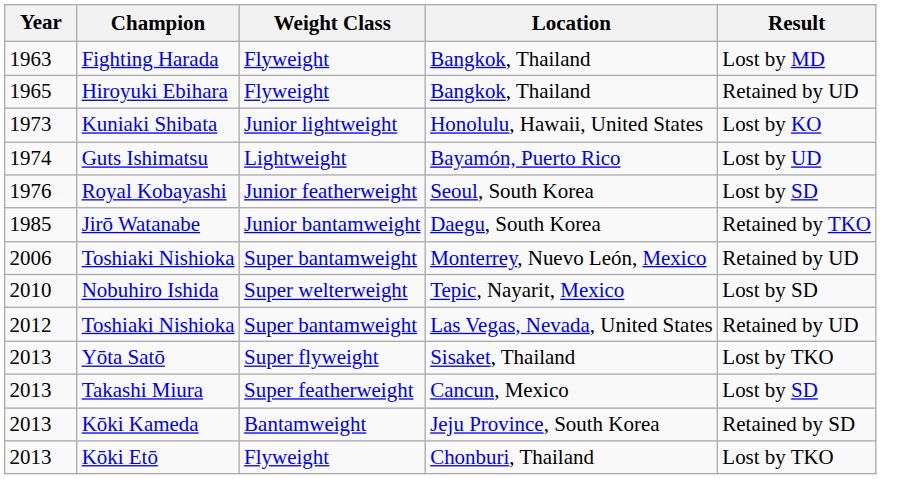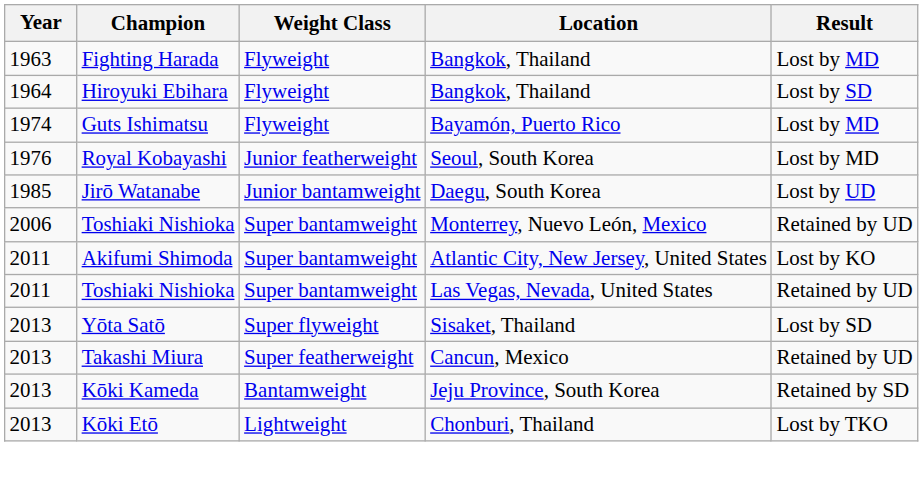 <table class="wikitable">
 <tr>
 <th>Year　</th>
 <th>Champion</th>
 <th>Weight Class</th>
 <th>Location</th>
 <th>Result</th>
 </tr>
 <tr>
 <td>1963</td>
 <td><a href='#'>Fighting Harada</a></td>
 <td><a href='#'>Flyweight</a></td>
 <td><a href='#'>Bangkok</a>, Thailand</td>
 <td>Lost by <a href='#'>MD</a></td>
 </tr>
 <tr>
-<td>1965</td>
+<td>1964</td>
 <td><a href='#'>Hiroyuki Ebihara</a></td>
 <td><a href='#'>Flyweight</a></td>
 <td><a href='#'>Bangkok</a>, Thailand</td>
-<td>Retained by UD</td>
-</tr>
-<tr>
-<td>1973</td>
-<td><a href='#'>Kuniaki Shibata</a></td>
-<td><a href='#'>Junior lightweight</a></td>
-<td><a href='#'>Honolulu</a>, Hawaii, United States</td>
-<td>Lost by <a href='#'>KO</a></td>
+<td>Lost by <a href='#'>SD</a></td>
 </tr>
 <tr>
 <td>1974</td>
 <td><a href='#'>Guts Ishimatsu</a></td>
-<td><a href='#'>Lightweight</a></td>
+<td><a href='#'>Flyweight</a></td>
 <td><a href='#'>Bayamón, Puerto Rico</a></td>
-<td>Lost by <a href='#'>UD</a></td>
+<td>Lost by <a href='#'>MD</a></td>
 </tr>
 <tr>
 <td>1976</td>
 <td><a href='#'>Royal Kobayashi</a></td>
 <td><a href='#'>Junior featherweight</a></td>
 <td><a href='#'>Seoul</a>, South Korea</td>
-<td>Lost by <a href='#'>SD</a></td>
+<td>Lost by MD</td>
 </tr>
 <tr>
 <td>1985</td>
 <td><a href='#'>Jirō Watanabe</a></td>
 <td><a href='#'>Junior bantamweight</a></td>
 <td><a href='#'>Daegu</a>, South Korea</td>
-<td>Retained by <a href='#'>TKO</a></td>
+<td>Lost by <a href='#'>UD</a></td>
 </tr>
 <tr>
 <td>2006</td>
 <td><a href='#'>Toshiaki Nishioka</a></td>
 <td><a href='#'>Super bantamweight</a></td>
 <td><a href='#'>Monterrey</a>, Nuevo León, <a href='#'>Mexico</a></td>
 <td>Retained by UD</td>
 </tr>
 <tr>
-<td>2010</td>
-<td><a href='#'>Nobuhiro Ishida</a> </td>
-<td><a href='#'>Super welterweight</a></td>
-<td><a href='#'>Tepic</a>, Nayarit, <a href='#'>Mexico</a></td>
-<td>Lost by SD</td>
+<td>2011</td>
+<td><a href='#'>Akifumi Shimoda</a></td>
+<td><a href='#'>Super bantamweight</a></td>
+<td><a href='#'>Atlantic City, New Jersey</a>, United States</td>
+<td>Lost by KO</td>
 </tr>
 <tr>
-<td>2012</td>
+<td>2011</td>
 <td><a href='#'>Toshiaki Nishioka</a> </td>
 <td><a href='#'>Super bantamweight</a></td>
 <td><a href='#'>Las Vegas, Nevada</a>, United States</td>
 <td>Retained by UD</td>
 </tr>
 <tr>
 <td>2013</td>
 <td><a href='#'>Yōta Satō</a></td>
 <td><a href='#'>Super flyweight</a></td>
 <td><a href='#'>Sisaket</a>, Thailand</td>
-<td>Lost by TKO</td>
+<td>Lost by SD</td>
 </tr>
 <tr>
 <td>2013</td>
 <td><a href='#'>Takashi Miura</a></td>
 <td><a href='#'>Super featherweight</a></td>
 <td><a href='#'>Cancun</a>, Mexico</td>
-<td>Lost by <a href='#'>SD</a></td>
+<td>Retained by UD</td>
 </tr>
 <tr>
 <td>2013</td>
 <td><a href='#'>Kōki Kameda</a></td>
 <td><a href='#'>Bantamweight</a></td>
 <td><a href='#'>Jeju Province</a>, South Korea</td>
 <td>Retained by SD</td>
 </tr>
 <tr>
 <td>2013</td>
 <td><a href='#'>Kōki Etō</a> </td>
-<td><a href='#'>Flyweight</a></td>
+<td><a href='#'>Lightweight</a></td>
 <td><a href='#'>Chonburi</a>, Thailand</td>
 <td>Lost by TKO</td>
 </tr>
 </table>
